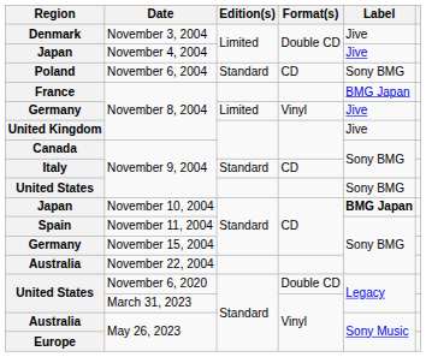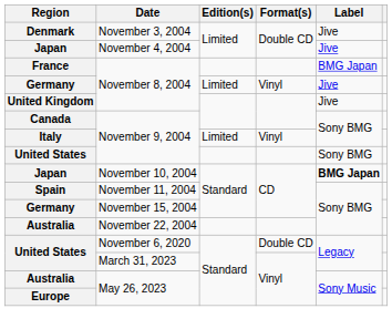 <table class="wikitable plainrowheaders">
 <tr>
 <th scope="col">Region</th>
 <th scope="col">Date</th>
 <th scope="col">Edition(s)</th>
 <th scope="col">Format(s)</th>
 <th scope="col">Label</th>
 <th scope="col"></th>
 </tr>
 <tr>
 <th scope="row">Denmark</th>
 <td>November 3, 2004</td>
 <td rowspan="2">Limited</td>
 <td rowspan="2">Double CD</td>
 <td>Jive</td>
 <td align="center"></td>
 </tr>
 <tr>
 <th scope="row">Japan</th>
 <td>November 4, 2004</td>
 <td><a href='#'>Jive</a></td>
 <td align="center"></td>
-</tr>
-<tr>
-<th scope="row">Poland</th>
-<td>November 6, 2004</td>
-<td>Standard</td>
-<td>CD</td>
-<td>Sony BMG</td>
-<td></td>
 </tr>
 <tr>
 <th scope="row">France</th>
 <td rowspan="3">November 8, 2004</td>
 <td></td>
 <td></td>
 <td><a href='#'>BMG Japan</a></td>
 <td align="center"></td>
 </tr>
 <tr>
 <th scope="row">Germany</th>
 <td>Limited</td>
 <td>Vinyl </td>
 <td><a href='#'>Jive</a></td>
 <td align="center"></td>
 </tr>
 <tr>
 <th scope="row">United Kingdom</th>
 <td rowspan="2"></td>
 <td rowspan="2"></td>
 <td>Jive</td>
 <td align="center"></td>
 </tr>
 <tr>
 <th scope="row">Canada</th>
 <td rowspan="3">November 9, 2004</td>
 <td rowspan="2">Sony BMG</td>
 <td align="center"></td>
 </tr>
 <tr>
 <th scope="row">Italy</th>
-<td>Standard</td>
-<td>CD</td>
+<td>Limited</td>
+<td>Vinyl </td>
 <td align="center"></td>
 </tr>
 <tr>
 <th scope="row">United States</th>
 <td></td>
 <td></td>
 <td>Sony BMG</td>
 <td align="center"></td>
 </tr>
 <tr>
 <th scope="row">Japan</th>
 <td>November 10, 2004</td>
 <td rowspan="3">Standard</td>
 <td rowspan="3">CD</td>
 <td><strong>BMG Japan</strong></td>
 <td align="center"></td>
 </tr>
 <tr>
 <th scope="row">Spain</th>
 <td>November 11, 2004</td>
 <td rowspan="3">Sony BMG</td>
 <td align="center"></td>
 </tr>
 <tr>
 <th scope="row">Germany</th>
 <td>November 15, 2004</td>
 <td align="center"></td>
 </tr>
 <tr>
 <th scope="row">Australia</th>
 <td>November 22, 2004</td>
 <td></td>
 <td></td>
 <td></td>
 </tr>
 <tr>
 <th scope="row" rowspan="2">United States</th>
 <td>November 6, 2020</td>
 <td rowspan="6">Standard</td>
 <td>Double CD</td>
 <td rowspan="2"><a href='#'>Legacy</a></td>
 <td align="center"></td>
 </tr>
 <tr>
 <td>March 31, 2023</td>
 <td rowspan="5">Vinyl</td>
 <td align="center"></td>
 </tr>
 <tr>
 <th scope="row">Australia</th>
 <td rowspan="2">May 26, 2023</td>
 <td rowspan="2"><a href='#'>Sony Music</a></td>
 <td align="center"></td>
 </tr>
 <tr>
 <th scope="row">Europe</th>
 <td align="center"></td>
 </tr>
 </table>
